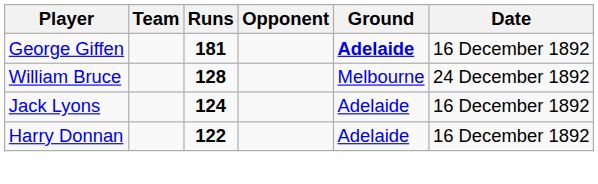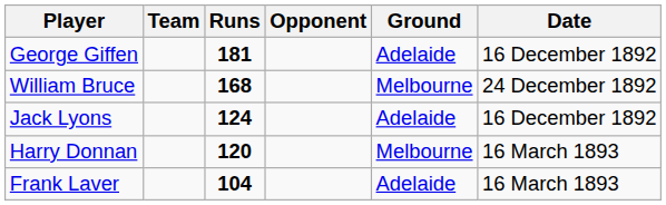 <table class="wikitable" style="text-align:center;">
 <tr>
 <th>Player</th>
 <th>Team</th>
 <th>Runs</th>
 <th>Opponent</th>
 <th>Ground</th>
 <th>Date</th>
 </tr>
 <tr>
 <td style="text-align:left"><a href='#'>George Giffen</a></td>
 <td style="text-align:left"></td>
 <td><strong>181</strong></td>
 <td style="text-align:left"></td>
-<td style="text-align:left"><strong><a href='#'>Adelaide</a></strong></td>
+<td style="text-align:left"><a href='#'>Adelaide</a></td>
 <td style="text-align:left">16 December 1892</td>
 </tr>
 <tr>
 <td style="text-align:left"><a href='#'>William Bruce</a></td>
 <td style="text-align:left"></td>
-<td><strong>128</strong></td>
+<td><strong>168</strong></td>
 <td style="text-align:left"></td>
 <td style="text-align:left"><a href='#'>Melbourne</a></td>
 <td style="text-align:left">24 December 1892</td>
 </tr>
 <tr>
 <td style="text-align:left"><a href='#'>Jack Lyons</a></td>
 <td style="text-align:left"></td>
 <td><strong>124</strong></td>
 <td style="text-align:left"></td>
 <td style="text-align:left"><a href='#'>Adelaide</a></td>
 <td style="text-align:left">16 December 1892</td>
 </tr>
 <tr>
 <td style="text-align:left"><a href='#'>Harry Donnan</a></td>
 <td style="text-align:left"></td>
-<td><strong>122</strong></td>
+<td><strong>120</strong></td>
+<td style="text-align:left"></td>
+<td style="text-align:left"><a href='#'>Melbourne</a></td>
+<td style="text-align:left">16 March 1893</td>
+</tr>
+<tr>
+<td style="text-align:left"><a href='#'>Frank Laver</a></td>
+<td style="text-align:left"></td>
+<td><strong>104</strong></td>
 <td style="text-align:left"></td>
 <td style="text-align:left"><a href='#'>Adelaide</a></td>
-<td style="text-align:left">16 December 1892</td>
+<td style="text-align:left">16 March 1893</td>
 </tr>
 </table>
